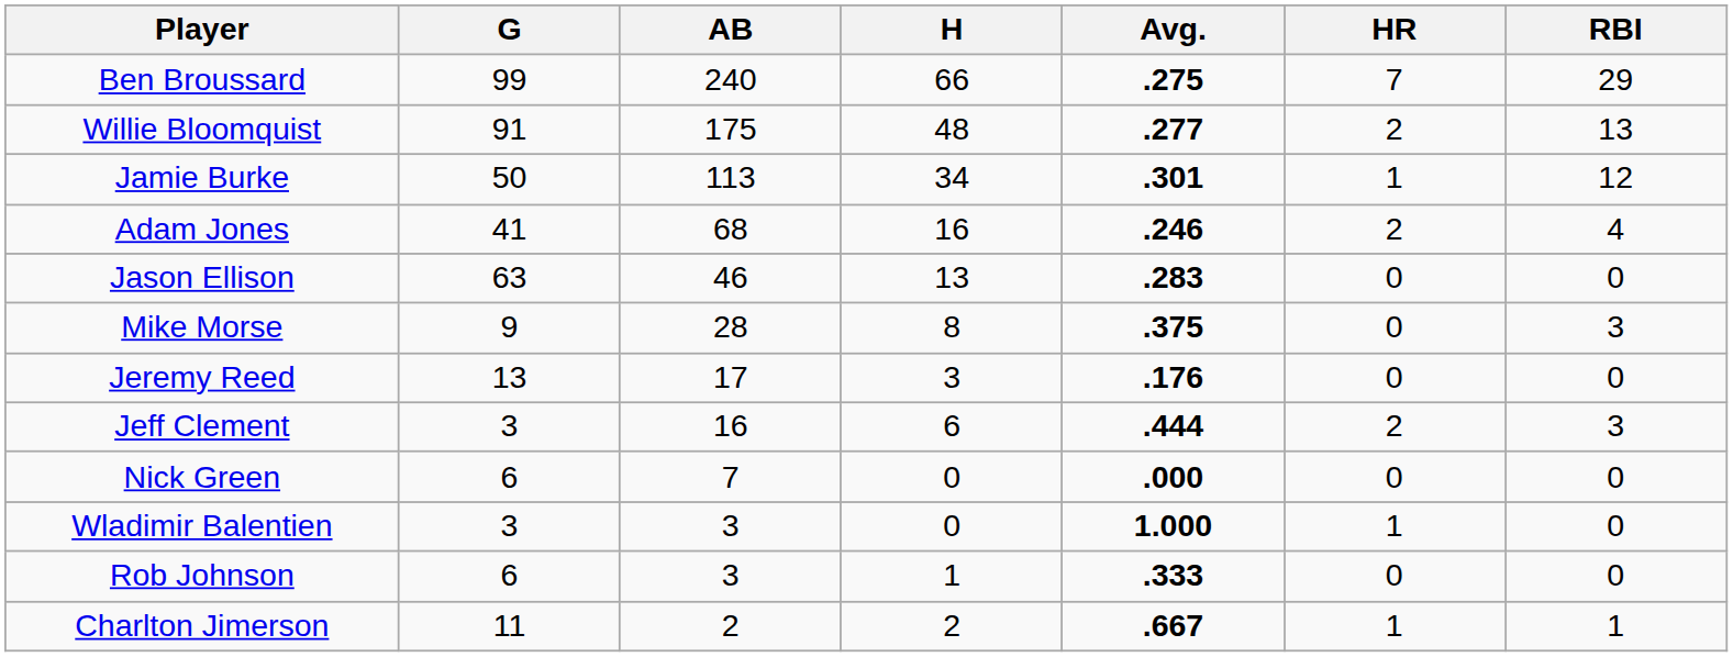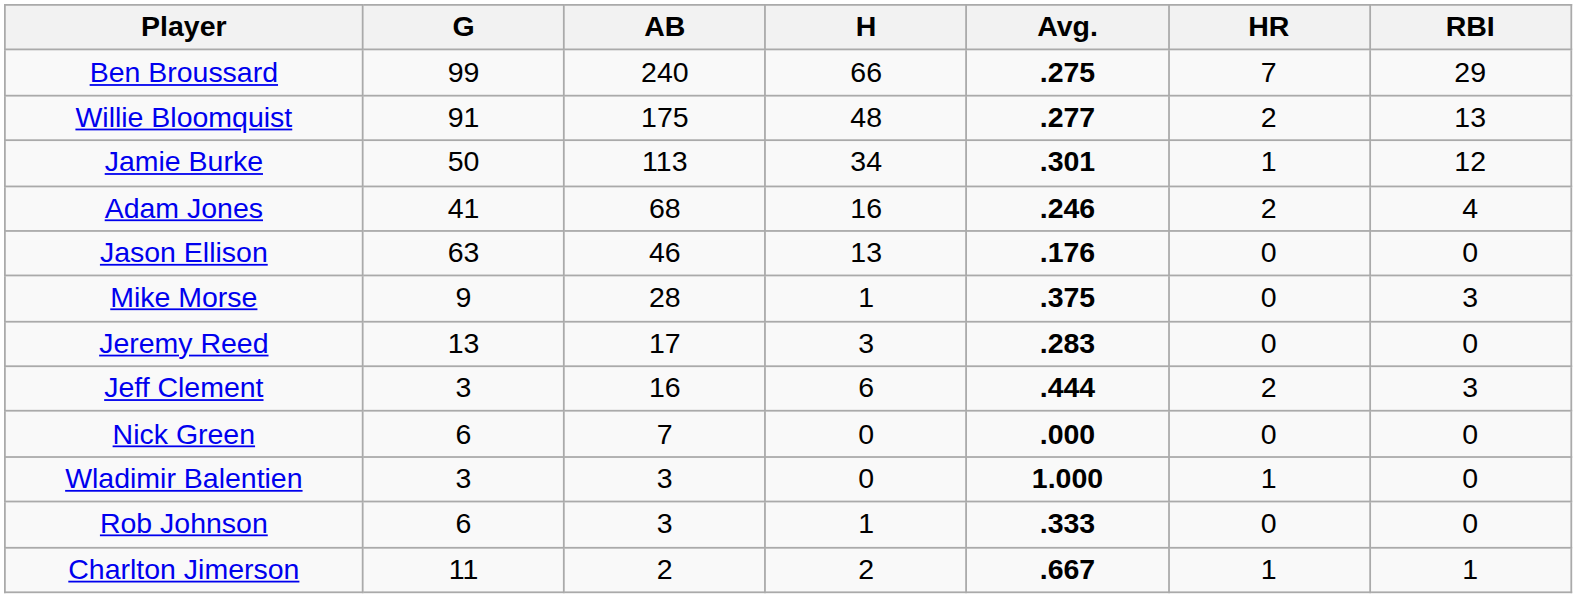 <table class="wikitable sortable">
 <tr>
 <th bgcolor="#DDDDFF" width="16%">Player</th>
 <th bgcolor="#DDDDFF" width="9%">G</th>
 <th bgcolor="#DDDDFF" width="9%">AB</th>
 <th bgcolor="#DDDDFF" width="9%">H</th>
 <th bgcolor="#DDDDFF" width="9%">Avg.</th>
 <th bgcolor="#DDDDFF" width="9%">HR</th>
 <th bgcolor="#DDDDFF" width="9%">RBI</th>
 </tr>
 <tr align=center>
 <td><a href='#'>Ben Broussard</a></td>
 <td>99</td>
 <td>240</td>
 <td>66</td>
 <td><strong>.275</strong></td>
 <td>7</td>
 <td>29</td>
 </tr>
 <tr align=center>
 <td><a href='#'>Willie Bloomquist</a></td>
 <td>91</td>
 <td>175</td>
 <td>48</td>
 <td><strong>.277</strong></td>
 <td>2</td>
 <td>13</td>
 </tr>
 <tr align=center>
 <td><a href='#'>Jamie Burke</a></td>
 <td>50</td>
 <td>113</td>
 <td>34</td>
 <td><strong>.301</strong></td>
 <td>1</td>
 <td>12</td>
 </tr>
 <tr align=center>
 <td><a href='#'>Adam Jones</a></td>
 <td>41</td>
 <td>68</td>
 <td>16</td>
 <td><strong>.246</strong></td>
 <td>2</td>
 <td>4</td>
 </tr>
 <tr align=center>
 <td><a href='#'>Jason Ellison</a></td>
 <td>63</td>
 <td>46</td>
 <td>13</td>
-<td><strong>.283</strong></td>
+<td><strong>.176</strong></td>
 <td>0</td>
 <td>0</td>
 </tr>
 <tr align=center>
 <td><a href='#'>Mike Morse</a></td>
 <td>9</td>
 <td>28</td>
-<td>8</td>
+<td>1</td>
 <td><strong>.375</strong></td>
 <td>0</td>
 <td>3</td>
 </tr>
 <tr align=center>
 <td><a href='#'>Jeremy Reed</a></td>
 <td>13</td>
 <td>17</td>
 <td>3</td>
-<td><strong>.176</strong></td>
+<td><strong>.283</strong></td>
 <td>0</td>
 <td>0</td>
 </tr>
 <tr align=center>
 <td><a href='#'>Jeff Clement</a></td>
 <td>3</td>
 <td>16</td>
 <td>6</td>
 <td><strong>.444</strong></td>
 <td>2</td>
 <td>3</td>
 </tr>
 <tr align=center>
 <td><a href='#'>Nick Green</a></td>
 <td>6</td>
 <td>7</td>
 <td>0</td>
 <td><strong>.000</strong></td>
 <td>0</td>
 <td>0</td>
 </tr>
 <tr align=center>
 <td><a href='#'>Wladimir Balentien</a></td>
 <td>3</td>
 <td>3</td>
 <td>0</td>
 <td><strong>1.000</strong></td>
 <td>1</td>
 <td>0</td>
 </tr>
 <tr align=center>
 <td><a href='#'>Rob Johnson</a></td>
 <td>6</td>
 <td>3</td>
 <td>1</td>
 <td><strong>.333</strong></td>
 <td>0</td>
 <td>0</td>
 </tr>
 <tr align=center>
 <td><a href='#'>Charlton Jimerson</a></td>
 <td>11</td>
 <td>2</td>
 <td>2</td>
 <td><strong>.667</strong></td>
 <td>1</td>
 <td>1</td>
 </tr>
 </table>
